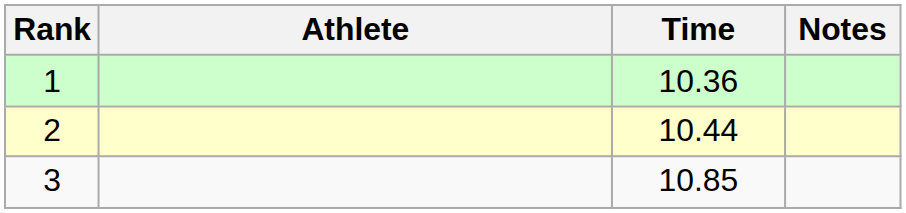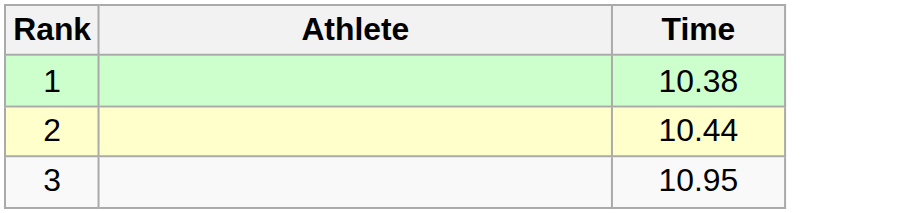 <table class=wikitable style="text-align:center">
 <tr>
 <th width=40>Rank</th>
 <th width=250>Athlete</th>
 <th width=80>Time</th>
-<th width=50>Notes</th>
 </tr>
 <tr bgcolor="ccffcc">
 <td>1</td>
 <td align=left></td>
-<td>10.36</td>
-<td></td>
+<td>10.38</td>
 </tr>
 <tr bgcolor="ffffcc">
 <td>2</td>
 <td align=left></td>
 <td>10.44</td>
-<td></td>
 </tr>
 <tr>
 <td>3</td>
 <td align=left></td>
-<td>10.85</td>
-<td></td>
+<td>10.95</td>
 </tr>
 </table>
